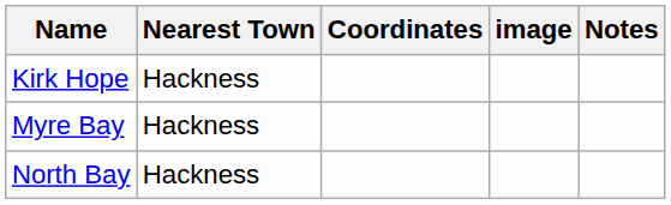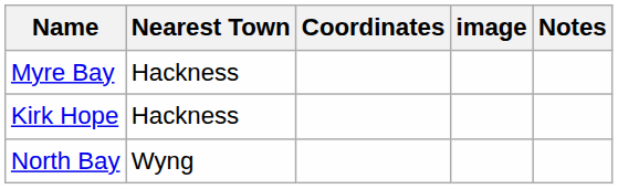 <table class="wikitable sortable" style="table-layout:fixed;background-color:#FEFEFE;font-size:95%;padding:0.30em;line-height:1.35em;">
 <tr>
 <th scope="col">Name</th>
 <th scope="col">Nearest Town</th>
 <th scope="col" data-sort-type="number">Coordinates</th>
 <th scope="col">image</th>
 <th class="unsortable">Notes</th>
 </tr>
 <tr>
+<td><a href='#'>Myre Bay</a></td>
+<td>Hackness</td>
+<td></td>
+<td></td>
+<td></td>
+</tr>
+<tr>
 <td><a href='#'>Kirk Hope</a></td>
 <td>Hackness</td>
 <td></td>
 <td></td>
 <td></td>
 </tr>
 <tr>
-<td><a href='#'>Myre Bay</a></td>
-<td>Hackness</td>
-<td></td>
-<td></td>
-<td></td>
-</tr>
-<tr>
 <td><a href='#'>North Bay</a></td>
-<td>Hackness</td>
+<td>Wyng</td>
 <td></td>
 <td></td>
 <td></td>
 </tr>
 </table>
